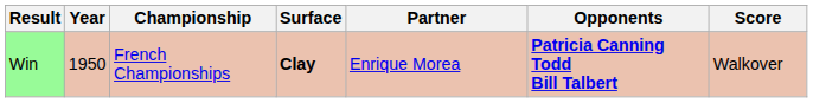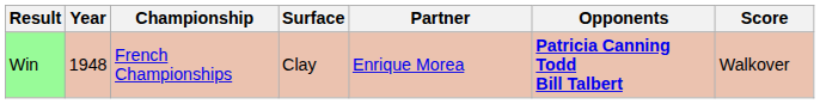 <table class="sortable wikitable">
 <tr>
 <th>Result</th>
 <th>Year</th>
 <th style="width:150px">Championship</th>
 <th style="width:50px">Surface</th>
 <th style="width:165px">Partner</th>
 <th style="width:165px">Opponents</th>
 <th style="width:85px" class="unsortable">Score</th>
 </tr>
 <tr style="background:#ebc2af;">
 <td style="background:#98fb98;">Win</td>
-<td>1950</td>
+<td>1948</td>
 <td><a href='#'>French Championships</a></td>
-<td><strong>Clay</strong></td>
+<td>Clay</td>
 <td> <a href='#'>Enrique Morea</a></td>
 <td><strong> <a href='#'>Patricia Canning Todd</a><br> <a href='#'>Bill Talbert</a></strong></td>
 <td>Walkover</td>
 </tr>
 </table>
